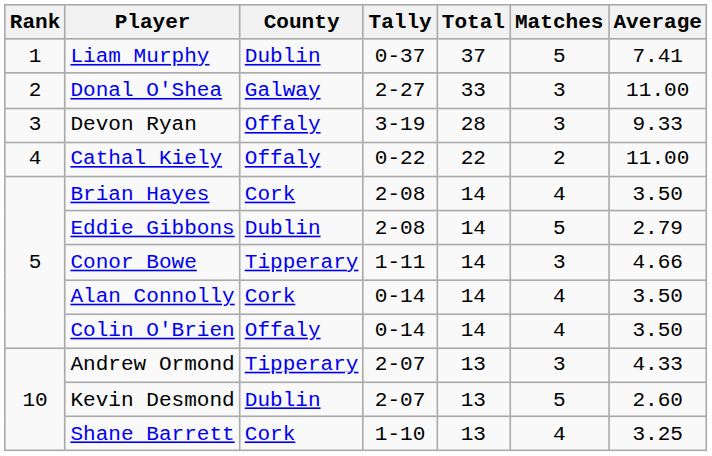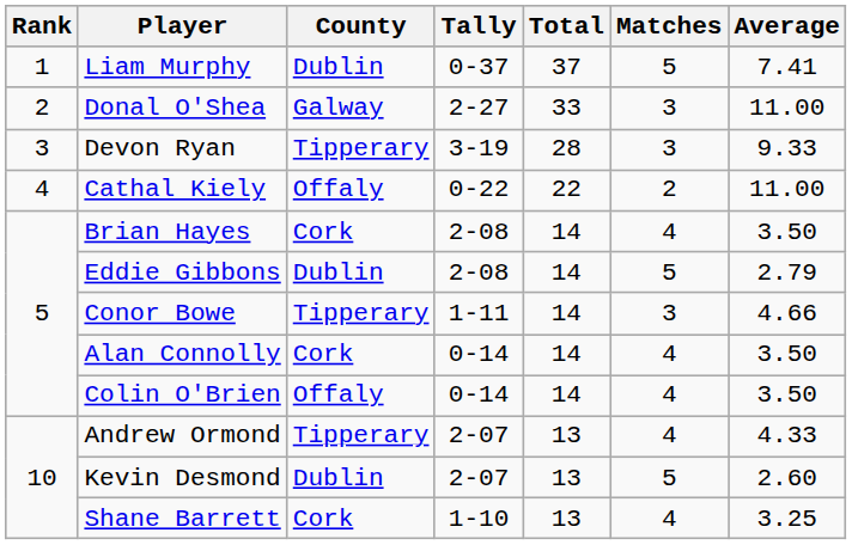 <table class="wikitable">
 <tr>
 <th>Rank</th>
 <th>Player</th>
 <th>County</th>
 <th>Tally</th>
 <th>Total</th>
 <th>Matches</th>
 <th>Average</th>
 </tr>
 <tr>
 <td rowspan="1" style="text-align:center;">1</td>
 <td><a href='#'>Liam Murphy</a></td>
 <td><a href='#'>Dublin</a></td>
 <td align=center>0-37</td>
 <td align=center>37</td>
 <td align=center>5</td>
 <td align=center>7.41</td>
 </tr>
 <tr>
 <td rowspan=1 align=center>2</td>
 <td><a href='#'>Donal O'Shea</a></td>
 <td><a href='#'>Galway</a></td>
 <td align=center>2-27</td>
 <td align=center>33</td>
 <td align=center>3</td>
 <td align=center>11.00</td>
 </tr>
 <tr>
 <td rowspan="1" style="text-align:center;">3</td>
 <td>Devon Ryan</td>
-<td><a href='#'>Offaly</a></td>
+<td><a href='#'>Tipperary</a></td>
 <td align=center>3-19</td>
 <td align=center>28</td>
 <td align=center>3</td>
 <td align=center>9.33</td>
 </tr>
 <tr>
 <td rowspan="1" style="text-align:center;">4</td>
 <td><a href='#'>Cathal Kiely</a></td>
 <td><a href='#'>Offaly</a></td>
 <td align=center>0-22</td>
 <td align=center>22</td>
 <td align=center>2</td>
 <td align=center>11.00</td>
 </tr>
 <tr>
 <td rowspan=5 align=center>5</td>
 <td><a href='#'>Brian Hayes</a></td>
 <td><a href='#'>Cork</a></td>
 <td align=center>2-08</td>
 <td align=center>14</td>
 <td align=center>4</td>
 <td align=center>3.50</td>
 </tr>
 <tr>
 <td><a href='#'>Eddie Gibbons</a></td>
 <td><a href='#'>Dublin</a></td>
 <td align=center>2-08</td>
 <td align=center>14</td>
 <td align=center>5</td>
 <td align=center>2.79</td>
 </tr>
 <tr>
 <td><a href='#'>Conor Bowe</a></td>
 <td><a href='#'>Tipperary</a></td>
 <td align=center>1-11</td>
 <td align=center>14</td>
 <td align=center>3</td>
 <td align=center>4.66</td>
 </tr>
 <tr>
 <td><a href='#'>Alan Connolly</a></td>
 <td><a href='#'>Cork</a></td>
 <td align=center>0-14</td>
 <td align=center>14</td>
 <td align=center>4</td>
 <td align=center>3.50</td>
 </tr>
 <tr>
 <td><a href='#'>Colin O'Brien</a></td>
 <td><a href='#'>Offaly</a></td>
 <td align=center>0-14</td>
 <td align=center>14</td>
 <td align=center>4</td>
 <td align=center>3.50</td>
 </tr>
 <tr>
 <td rowspan=3 align=center>10</td>
 <td>Andrew Ormond</td>
 <td><a href='#'>Tipperary</a></td>
 <td align=center>2-07</td>
 <td align=center>13</td>
-<td align=center>3</td>
+<td align=center>4</td>
 <td align=center>4.33</td>
 </tr>
 <tr>
 <td>Kevin Desmond</td>
 <td><a href='#'>Dublin</a></td>
 <td align=center>2-07</td>
 <td align=center>13</td>
 <td align=center>5</td>
 <td align=center>2.60</td>
 </tr>
 <tr>
 <td><a href='#'>Shane Barrett</a></td>
 <td><a href='#'>Cork</a></td>
 <td align=center>1-10</td>
 <td align=center>13</td>
 <td align=center>4</td>
 <td align=center>3.25</td>
 </tr>
 </table>
